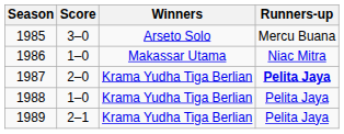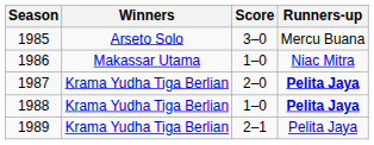 <table class="wikitable" style="text-align: center; font-size: 100%;">
 <tr>
 <th>Season</th>
+<th>Winners</th>
 <th>Score</th>
-<th>Winners</th>
 <th>Runners-up</th>
 </tr>
 <tr>
 <td>1985</td>
+<td><a href='#'>Arseto Solo</a></td>
 <td>3–0</td>
-<td><a href='#'>Arseto Solo</a></td>
 <td>Mercu Buana</td>
 </tr>
 <tr>
 <td>1986</td>
+<td><a href='#'>Makassar Utama</a></td>
 <td>1–0</td>
-<td><a href='#'>Makassar Utama</a></td>
 <td><a href='#'>Niac Mitra</a></td>
 </tr>
 <tr>
 <td>1987</td>
+<td><a href='#'>Krama Yudha Tiga Berlian</a></td>
 <td>2–0</td>
-<td><a href='#'>Krama Yudha Tiga Berlian</a></td>
 <td><strong><a href='#'>Pelita Jaya</a></strong></td>
 </tr>
 <tr>
 <td>1988</td>
+<td><a href='#'>Krama Yudha Tiga Berlian</a></td>
 <td>1–0</td>
-<td><a href='#'>Krama Yudha Tiga Berlian</a></td>
-<td><a href='#'>Pelita Jaya</a></td>
+<td><strong><a href='#'>Pelita Jaya</a></strong></td>
 </tr>
 <tr>
 <td>1989</td>
+<td><a href='#'>Krama Yudha Tiga Berlian</a></td>
 <td>2–1</td>
-<td><a href='#'>Krama Yudha Tiga Berlian</a></td>
 <td><a href='#'>Pelita Jaya</a></td>
 </tr>
 </table>
